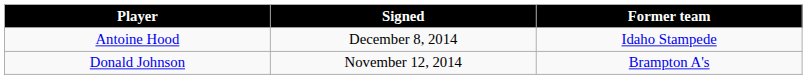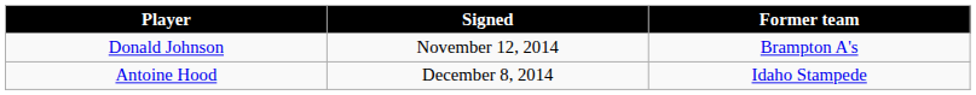 <table class="wikitable sortable sortable">
 <tr>
 <th style="background:#000000; color:#FFFFFF;" width="10%">Player</th>
 <th style="background:#000000; color:#FFFFFF;" width="10%">Signed</th>
 <th style="background:#000000; color:#FFFFFF;" width="10%">Former team</th>
 </tr>
 <tr style="text-align: center">
+<td><a href='#'>Donald Johnson</a></td>
+<td>November 12, 2014</td>
+<td><a href='#'>Brampton A's</a></td>
+</tr>
+<tr style="text-align: center">
 <td><a href='#'>Antoine Hood</a></td>
 <td>December 8, 2014</td>
 <td><a href='#'>Idaho Stampede</a></td>
 </tr>
-<tr style="text-align: center">
-<td><a href='#'>Donald Johnson</a></td>
-<td>November 12, 2014</td>
-<td><a href='#'>Brampton A's</a></td>
-</tr>
 </table>
